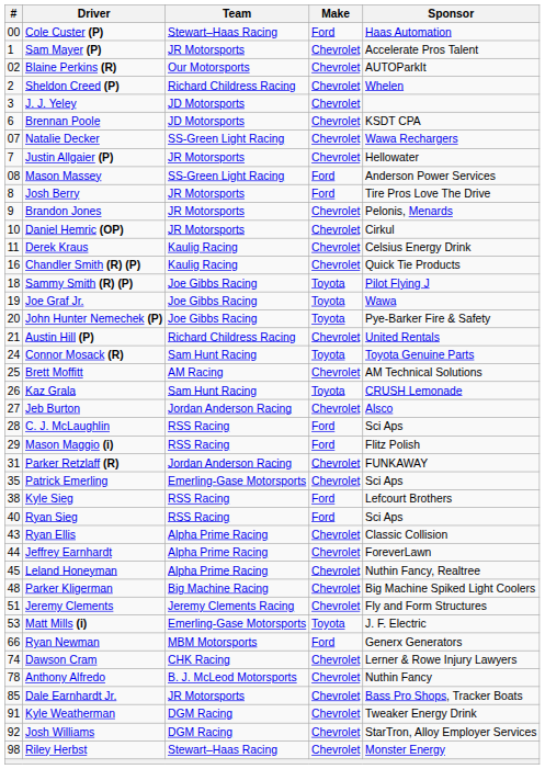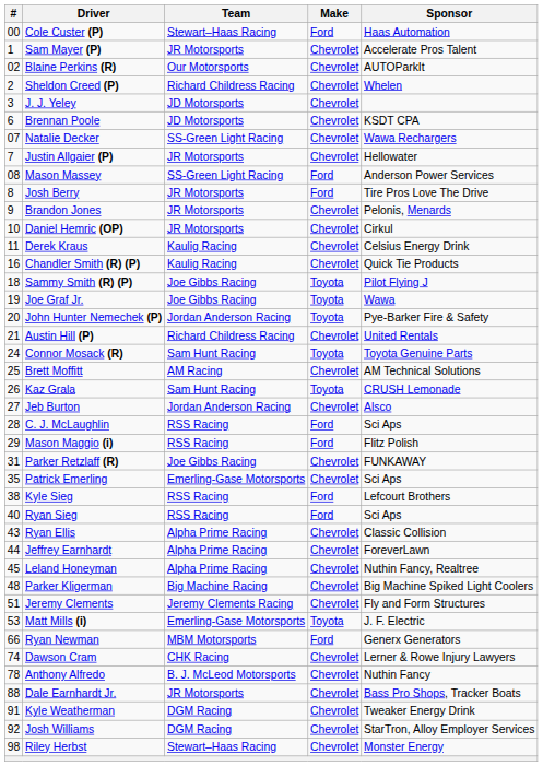 <table class="wikitable" style="font-size: 95%;">
 <tr>
 <th>#</th>
 <th>Driver</th>
 <th>Team</th>
 <th>Make</th>
 <th>Sponsor</th>
 </tr>
 <tr>
 <td>00</td>
 <td><a href='#'>Cole Custer</a> <strong>(P)</strong></td>
 <td><a href='#'>Stewart–Haas Racing</a></td>
 <td><a href='#'>Ford</a></td>
 <td><a href='#'>Haas Automation</a></td>
 </tr>
 <tr>
 <td>1</td>
 <td><a href='#'>Sam Mayer</a> <strong>(P)</strong></td>
 <td><a href='#'>JR Motorsports</a></td>
 <td><a href='#'>Chevrolet</a></td>
 <td>Accelerate Pros Talent</td>
 </tr>
 <tr>
 <td>02</td>
 <td><a href='#'>Blaine Perkins</a> <strong>(R)</strong></td>
 <td><a href='#'>Our Motorsports</a></td>
 <td><a href='#'>Chevrolet</a></td>
 <td>AUTOParkIt</td>
 </tr>
 <tr>
 <td>2</td>
 <td><a href='#'>Sheldon Creed</a> <strong>(P)</strong></td>
 <td><a href='#'>Richard Childress Racing</a></td>
 <td><a href='#'>Chevrolet</a></td>
 <td><a href='#'>Whelen</a></td>
 </tr>
 <tr>
 <td>3</td>
 <td><a href='#'>J. J. Yeley</a></td>
 <td><a href='#'>JD Motorsports</a></td>
 <td><a href='#'>Chevrolet</a></td>
 <td></td>
 </tr>
 <tr>
 <td>6</td>
 <td><a href='#'>Brennan Poole</a></td>
 <td><a href='#'>JD Motorsports</a></td>
 <td><a href='#'>Chevrolet</a></td>
 <td>KSDT CPA</td>
 </tr>
 <tr>
 <td>07</td>
 <td><a href='#'>Natalie Decker</a></td>
 <td><a href='#'>SS-Green Light Racing</a></td>
 <td><a href='#'>Chevrolet</a></td>
 <td><a href='#'>Wawa Rechargers</a></td>
 </tr>
 <tr>
 <td>7</td>
 <td><a href='#'>Justin Allgaier</a> <strong>(P)</strong></td>
 <td><a href='#'>JR Motorsports</a></td>
 <td><a href='#'>Chevrolet</a></td>
 <td>Hellowater</td>
 </tr>
 <tr>
 <td>08</td>
 <td><a href='#'>Mason Massey</a></td>
 <td><a href='#'>SS-Green Light Racing</a></td>
 <td><a href='#'>Ford</a></td>
 <td>Anderson Power Services</td>
 </tr>
 <tr>
 <td>8</td>
 <td><a href='#'>Josh Berry</a></td>
 <td><a href='#'>JR Motorsports</a></td>
 <td><a href='#'>Ford</a></td>
 <td>Tire Pros Love The Drive</td>
 </tr>
 <tr>
 <td>9</td>
 <td><a href='#'>Brandon Jones</a></td>
 <td><a href='#'>JR Motorsports</a></td>
 <td><a href='#'>Chevrolet</a></td>
 <td>Pelonis, <a href='#'>Menards</a></td>
 </tr>
 <tr>
 <td>10</td>
 <td><a href='#'>Daniel Hemric</a> <strong>(OP)</strong></td>
 <td><a href='#'>JR Motorsports</a></td>
 <td><a href='#'>Chevrolet</a></td>
 <td>Cirkul</td>
 </tr>
 <tr>
 <td>11</td>
 <td><a href='#'>Derek Kraus</a></td>
 <td><a href='#'>Kaulig Racing</a></td>
 <td><a href='#'>Chevrolet</a></td>
 <td>Celsius Energy Drink</td>
 </tr>
 <tr>
 <td>16</td>
 <td nowrap=""><a href='#'>Chandler Smith</a> <strong>(R)</strong> <strong>(P)</strong></td>
 <td><a href='#'>Kaulig Racing</a></td>
 <td><a href='#'>Chevrolet</a></td>
 <td>Quick Tie Products</td>
 </tr>
 <tr>
 <td>18</td>
 <td><a href='#'>Sammy Smith</a> <strong>(R)</strong> <strong>(P)</strong></td>
 <td><a href='#'>Joe Gibbs Racing</a></td>
 <td><a href='#'>Toyota</a></td>
 <td><a href='#'>Pilot Flying J</a></td>
 </tr>
 <tr>
 <td>19</td>
 <td><a href='#'>Joe Graf Jr.</a></td>
 <td><a href='#'>Joe Gibbs Racing</a></td>
 <td><a href='#'>Toyota</a></td>
 <td><a href='#'>Wawa</a></td>
 </tr>
 <tr>
 <td>20</td>
 <td><a href='#'>John Hunter Nemechek</a> <strong>(P)</strong></td>
-<td><a href='#'>Joe Gibbs Racing</a></td>
+<td><a href='#'>Jordan Anderson Racing</a></td>
 <td><a href='#'>Toyota</a></td>
 <td>Pye-Barker Fire & Safety</td>
 </tr>
 <tr>
 <td>21</td>
 <td><a href='#'>Austin Hill</a> <strong>(P)</strong></td>
 <td><a href='#'>Richard Childress Racing</a></td>
 <td><a href='#'>Chevrolet</a></td>
 <td><a href='#'>United Rentals</a></td>
 </tr>
 <tr>
 <td>24</td>
 <td><a href='#'>Connor Mosack</a> <strong>(R)</strong></td>
 <td><a href='#'>Sam Hunt Racing</a></td>
 <td><a href='#'>Toyota</a></td>
 <td><a href='#'>Toyota Genuine Parts</a></td>
 </tr>
 <tr>
 <td>25</td>
 <td><a href='#'>Brett Moffitt</a></td>
 <td><a href='#'>AM Racing</a></td>
 <td><a href='#'>Chevrolet</a></td>
 <td>AM Technical Solutions</td>
 </tr>
 <tr>
 <td>26</td>
 <td><a href='#'>Kaz Grala</a></td>
 <td><a href='#'>Sam Hunt Racing</a></td>
 <td><a href='#'>Toyota</a></td>
 <td><a href='#'>CRUSH Lemonade</a></td>
 </tr>
 <tr>
 <td>27</td>
 <td><a href='#'>Jeb Burton</a></td>
 <td nowrap=""><a href='#'>Jordan Anderson Racing</a></td>
 <td><a href='#'>Chevrolet</a></td>
 <td><a href='#'>Alsco</a></td>
 </tr>
 <tr>
 <td>28</td>
 <td><a href='#'>C. J. McLaughlin</a></td>
 <td nowrap=""><a href='#'>RSS Racing</a></td>
 <td><a href='#'>Ford</a></td>
 <td>Sci Aps</td>
 </tr>
 <tr>
 <td>29</td>
 <td><a href='#'>Mason Maggio</a> <strong>(i)</strong></td>
 <td><a href='#'>RSS Racing</a></td>
 <td><a href='#'>Ford</a></td>
 <td>Flitz Polish</td>
 </tr>
 <tr>
 <td>31</td>
 <td><a href='#'>Parker Retzlaff</a> <strong>(R)</strong></td>
-<td><a href='#'>Jordan Anderson Racing</a></td>
+<td><a href='#'>Joe Gibbs Racing</a></td>
 <td><a href='#'>Chevrolet</a></td>
 <td>FUNKAWAY</td>
 </tr>
 <tr>
 <td>35</td>
 <td><a href='#'>Patrick Emerling</a></td>
 <td><a href='#'>Emerling-Gase Motorsports</a></td>
 <td><a href='#'>Chevrolet</a></td>
 <td>Sci Aps</td>
 </tr>
 <tr>
 <td>38</td>
 <td><a href='#'>Kyle Sieg</a></td>
 <td><a href='#'>RSS Racing</a></td>
 <td><a href='#'>Ford</a></td>
 <td>Lefcourt Brothers</td>
 </tr>
 <tr>
 <td>40</td>
 <td><a href='#'>Ryan Sieg</a></td>
 <td><a href='#'>RSS Racing</a></td>
 <td><a href='#'>Ford</a></td>
 <td>Sci Aps</td>
 </tr>
 <tr>
 <td>43</td>
 <td><a href='#'>Ryan Ellis</a></td>
 <td><a href='#'>Alpha Prime Racing</a></td>
 <td><a href='#'>Chevrolet</a></td>
 <td>Classic Collision</td>
 </tr>
 <tr>
 <td>44</td>
 <td><a href='#'>Jeffrey Earnhardt</a></td>
 <td><a href='#'>Alpha Prime Racing</a></td>
 <td><a href='#'>Chevrolet</a></td>
 <td>ForeverLawn</td>
 </tr>
 <tr>
 <td>45</td>
 <td><a href='#'>Leland Honeyman</a></td>
 <td><a href='#'>Alpha Prime Racing</a></td>
 <td><a href='#'>Chevrolet</a></td>
 <td>Nuthin Fancy, Realtree</td>
 </tr>
 <tr>
 <td>48</td>
 <td><a href='#'>Parker Kligerman</a></td>
 <td><a href='#'>Big Machine Racing</a></td>
 <td><a href='#'>Chevrolet</a></td>
 <td>Big Machine Spiked Light Coolers</td>
 </tr>
 <tr>
 <td>51</td>
 <td><a href='#'>Jeremy Clements</a></td>
 <td><a href='#'>Jeremy Clements Racing</a></td>
 <td><a href='#'>Chevrolet</a></td>
 <td>Fly and Form Structures</td>
 </tr>
 <tr>
 <td>53</td>
 <td><a href='#'>Matt Mills</a> <strong>(i)</strong></td>
 <td><a href='#'>Emerling-Gase Motorsports</a></td>
 <td><a href='#'>Toyota</a></td>
 <td>J. F. Electric</td>
 </tr>
 <tr>
 <td>66</td>
 <td><a href='#'>Ryan Newman</a></td>
 <td><a href='#'>MBM Motorsports</a></td>
 <td><a href='#'>Ford</a></td>
 <td>Generx Generators</td>
 </tr>
 <tr>
 <td>74</td>
 <td><a href='#'>Dawson Cram</a></td>
 <td><a href='#'>CHK Racing</a></td>
 <td><a href='#'>Chevrolet</a></td>
 <td>Lerner & Rowe Injury Lawyers</td>
 </tr>
 <tr>
 <td>78</td>
 <td><a href='#'>Anthony Alfredo</a></td>
 <td><a href='#'>B. J. McLeod Motorsports</a></td>
 <td><a href='#'>Chevrolet</a></td>
 <td>Nuthin Fancy</td>
 </tr>
 <tr>
-<td>85</td>
+<td>88</td>
 <td><a href='#'>Dale Earnhardt Jr.</a></td>
 <td><a href='#'>JR Motorsports</a></td>
 <td><a href='#'>Chevrolet</a></td>
 <td><a href='#'>Bass Pro Shops</a>, Tracker Boats</td>
 </tr>
 <tr>
 <td>91</td>
 <td><a href='#'>Kyle Weatherman</a></td>
 <td><a href='#'>DGM Racing</a></td>
 <td><a href='#'>Chevrolet</a></td>
 <td>Tweaker Energy Drink</td>
 </tr>
 <tr>
 <td>92</td>
 <td><a href='#'>Josh Williams</a></td>
 <td><a href='#'>DGM Racing</a></td>
 <td><a href='#'>Chevrolet</a></td>
 <td>StarTron, Alloy Employer Services</td>
 </tr>
 <tr>
 <td>98</td>
 <td><a href='#'>Riley Herbst</a></td>
 <td><a href='#'>Stewart–Haas Racing</a></td>
 <td><a href='#'>Chevrolet</a></td>
 <td><a href='#'>Monster Energy</a></td>
 </tr>
 <tr>
 <th colspan="5"></th>
 </tr>
 </table>
